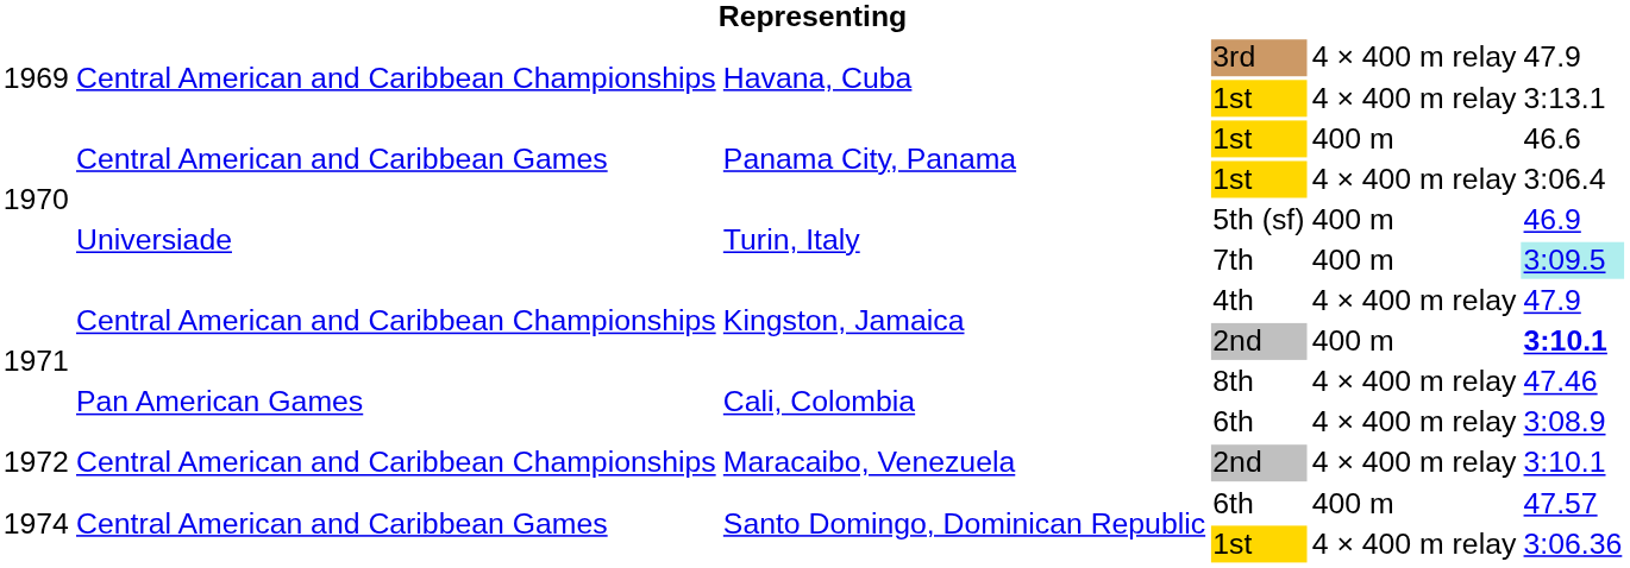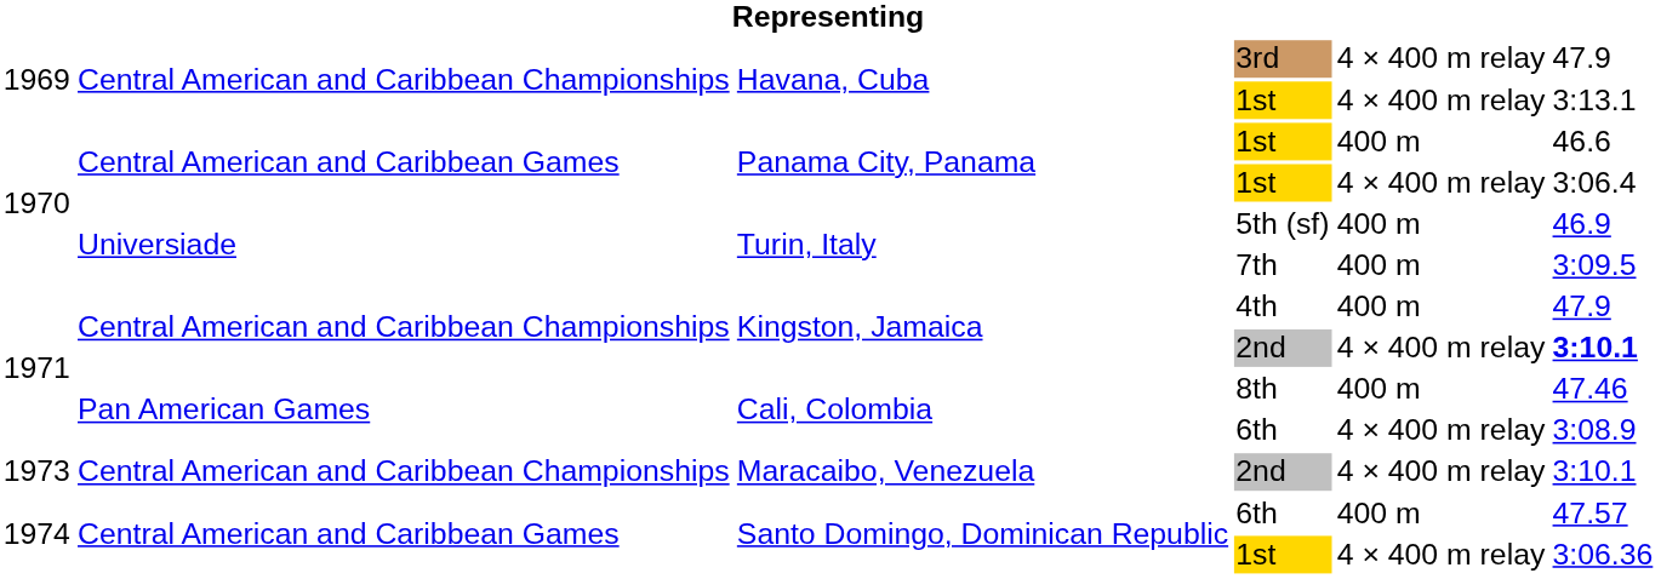 <table>
 <tr>
 <th colspan="6">Representing </th>
 </tr>
 <tr>
 <td rowspan=2>1969</td>
 <td rowspan=2><a href='#'>Central American and Caribbean Championships</a></td>
 <td rowspan=2><a href='#'>Havana, Cuba</a></td>
 <td bgcolor=cc9966>3rd</td>
 <td>4 × 400 m relay</td>
 <td>47.9</td>
 </tr>
 <tr>
 <td bgcolor=gold>1st</td>
 <td>4 × 400 m relay</td>
 <td>3:13.1</td>
 </tr>
 <tr>
 <td rowspan=4>1970</td>
 <td rowspan=2><a href='#'>Central American and Caribbean Games</a></td>
 <td rowspan=2><a href='#'>Panama City, Panama</a></td>
 <td bgcolor=gold>1st</td>
 <td>400 m</td>
 <td>46.6</td>
 </tr>
 <tr>
 <td bgcolor=gold>1st</td>
 <td>4 × 400 m relay</td>
 <td>3:06.4</td>
 </tr>
 <tr>
 <td rowspan=2><a href='#'>Universiade</a></td>
 <td rowspan=2><a href='#'>Turin, Italy</a></td>
 <td>5th (sf)</td>
 <td>400 m</td>
 <td><a href='#'>46.9</a></td>
 </tr>
 <tr>
 <td>7th</td>
 <td>400 m</td>
-<td style="background: paleturquoise;"><a href='#'>3:09.5</a></td>
+<td><a href='#'>3:09.5</a></td>
 </tr>
 <tr>
 <td rowspan=4>1971</td>
 <td rowspan=2><a href='#'>Central American and Caribbean Championships</a></td>
 <td rowspan=2><a href='#'>Kingston, Jamaica</a></td>
 <td>4th</td>
-<td>4 × 400 m relay</td>
+<td>400 m</td>
 <td><a href='#'>47.9</a></td>
 </tr>
 <tr>
 <td bgcolor=silver>2nd</td>
-<td>400 m</td>
+<td>4 × 400 m relay</td>
 <td><strong><a href='#'>3:10.1</a></strong></td>
 </tr>
 <tr>
 <td rowspan=2><a href='#'>Pan American Games</a></td>
 <td rowspan=2><a href='#'>Cali, Colombia</a></td>
 <td>8th</td>
-<td>4 × 400 m relay</td>
+<td>400 m</td>
 <td><a href='#'>47.46</a></td>
 </tr>
 <tr>
 <td>6th</td>
 <td>4 × 400 m relay</td>
 <td><a href='#'>3:08.9</a></td>
 </tr>
 <tr>
-<td>1972</td>
+<td>1973</td>
 <td><a href='#'>Central American and Caribbean Championships</a></td>
 <td><a href='#'>Maracaibo, Venezuela</a></td>
 <td bgcolor=silver>2nd</td>
 <td>4 × 400 m relay</td>
 <td><a href='#'>3:10.1</a></td>
 </tr>
 <tr>
 <td rowspan=2>1974</td>
 <td rowspan=2><a href='#'>Central American and Caribbean Games</a></td>
 <td rowspan=2><a href='#'>Santo Domingo, Dominican Republic</a></td>
 <td>6th</td>
 <td>400 m</td>
 <td><a href='#'>47.57</a></td>
 </tr>
 <tr>
 <td bgcolor=gold>1st</td>
 <td>4 × 400 m relay</td>
 <td><a href='#'>3:06.36</a></td>
 </tr>
 </table>
